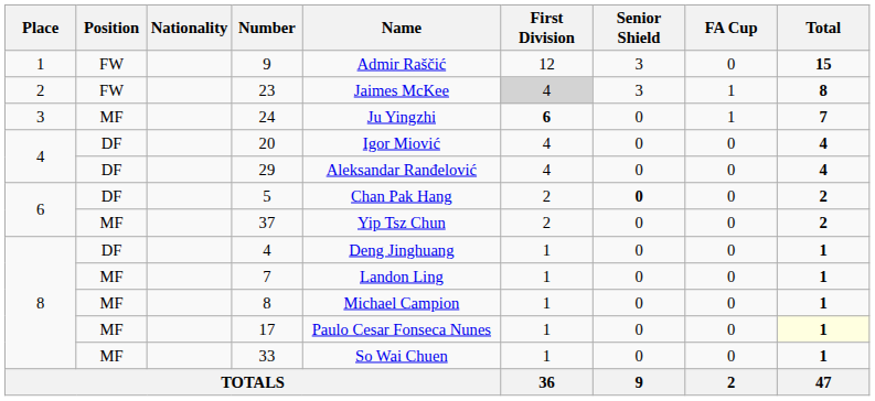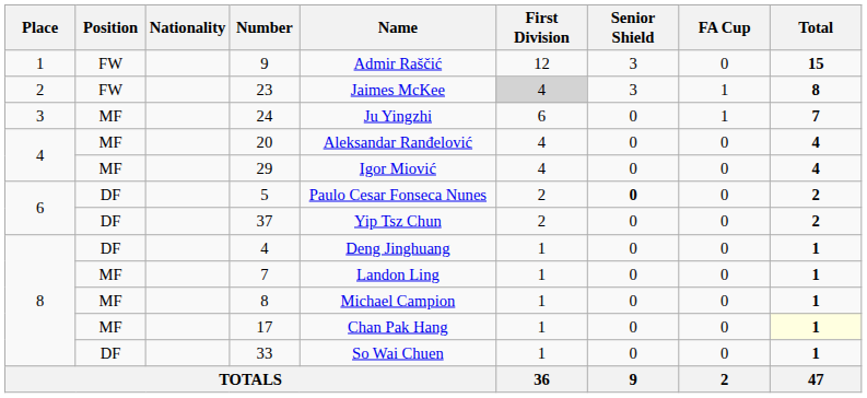 <table class="wikitable" style="font-size: 95%; text-align: center;">
 <tr>
 <th width=60>Place</th>
 <th width=60>Position</th>
 <th width=60>Nationality</th>
 <th width=60>Number</th>
 <th width=180>Name</th>
 <th width=80>First Division</th>
 <th width=80>Senior Shield</th>
 <th width=80>FA Cup</th>
 <th width=80><strong>Total</strong></th>
 </tr>
 <tr>
 <td>1</td>
 <td>FW</td>
 <td></td>
 <td>9</td>
 <td><a href='#'>Admir Raščić</a></td>
 <td>12</td>
 <td>3</td>
 <td>0</td>
 <td><strong>15</strong></td>
 </tr>
 <tr>
 <td>2</td>
 <td>FW</td>
 <td></td>
 <td>23</td>
 <td><a href='#'>Jaimes McKee</a></td>
 <td style="background: lightgrey;">4</td>
 <td>3</td>
 <td>1</td>
 <td><strong>8</strong></td>
 </tr>
 <tr>
 <td>3</td>
 <td>MF</td>
 <td></td>
 <td>24</td>
 <td><a href='#'>Ju Yingzhi</a></td>
-<td><strong>6</strong></td>
+<td>6</td>
 <td>0</td>
 <td>1</td>
 <td><strong>7</strong></td>
 </tr>
 <tr>
 <td rowspan=2>4</td>
-<td>DF</td>
+<td>MF</td>
 <td></td>
 <td>20</td>
-<td><a href='#'>Igor Miović</a></td>
+<td><a href='#'>Aleksandar Ranđelović</a></td>
 <td>4</td>
 <td>0</td>
 <td>0</td>
 <td><strong>4</strong></td>
 </tr>
 <tr>
-<td>DF</td>
+<td>MF</td>
 <td></td>
 <td>29</td>
-<td><a href='#'>Aleksandar Ranđelović</a></td>
+<td><a href='#'>Igor Miović</a></td>
 <td>4</td>
 <td>0</td>
 <td>0</td>
 <td><strong>4</strong></td>
 </tr>
 <tr>
 <td rowspan=2>6</td>
 <td>DF</td>
 <td></td>
 <td>5</td>
-<td><a href='#'>Chan Pak Hang</a></td>
+<td><a href='#'>Paulo Cesar Fonseca Nunes</a></td>
 <td>2</td>
 <td><strong>0</strong></td>
 <td>0</td>
 <td><strong>2</strong></td>
 </tr>
 <tr>
-<td>MF</td>
+<td>DF</td>
 <td></td>
 <td>37</td>
 <td><a href='#'>Yip Tsz Chun</a></td>
 <td>2</td>
 <td>0</td>
 <td>0</td>
 <td><strong>2</strong></td>
 </tr>
 <tr>
 <td rowspan=5>8</td>
 <td>DF</td>
 <td></td>
 <td>4</td>
 <td><a href='#'>Deng Jinghuang</a></td>
 <td>1</td>
 <td>0</td>
 <td>0</td>
 <td><strong>1</strong></td>
 </tr>
 <tr>
 <td>MF</td>
 <td></td>
 <td>7</td>
 <td><a href='#'>Landon Ling</a></td>
 <td>1</td>
 <td>0</td>
 <td>0</td>
 <td><strong>1</strong></td>
 </tr>
 <tr>
 <td>MF</td>
 <td></td>
 <td>8</td>
 <td><a href='#'>Michael Campion</a></td>
 <td>1</td>
 <td>0</td>
 <td>0</td>
 <td><strong>1</strong></td>
 </tr>
 <tr>
 <td>MF</td>
 <td></td>
 <td>17</td>
-<td><a href='#'>Paulo Cesar Fonseca Nunes</a></td>
+<td><a href='#'>Chan Pak Hang</a></td>
 <td>1</td>
 <td>0</td>
 <td>0</td>
 <td style="background: lightyellow;"><strong>1</strong></td>
 </tr>
 <tr>
-<td>MF</td>
+<td>DF</td>
 <td></td>
 <td>33</td>
 <td><a href='#'>So Wai Chuen</a></td>
 <td>1</td>
 <td>0</td>
 <td>0</td>
 <td><strong>1</strong></td>
 </tr>
 <tr>
 <th colspan=5>TOTALS</th>
 <th>36</th>
 <th>9</th>
 <th>2</th>
 <th>47</th>
 </tr>
 </table>
